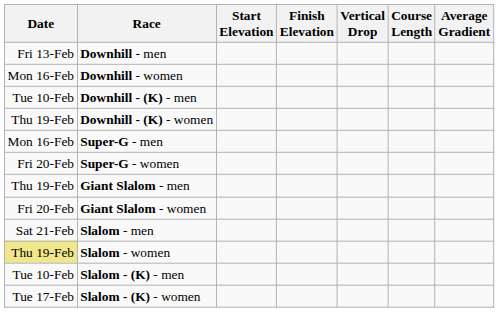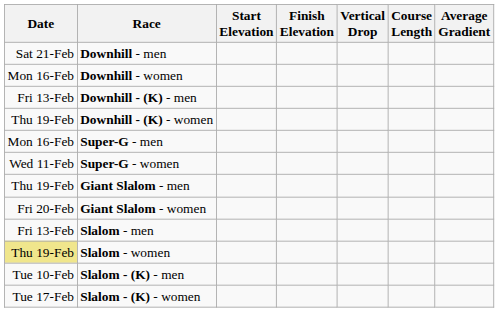 <table class="wikitable" style="text-align:right; font-size:95%;">
 <tr>
 <th>Date</th>
 <th>Race</th>
 <th>Start<br>Elevation</th>
 <th>Finish<br>Elevation</th>
 <th>Vertical<br>Drop</th>
 <th>Course<br>Length</th>
 <th>Average<br>Gradient</th>
 </tr>
 <tr>
-<td>Fri 13-Feb</td>
+<td>Sat 21-Feb</td>
 <td align=left><strong>Downhill</strong> - men</td>
 <td> </td>
 <td> </td>
 <td> </td>
 <td> </td>
 <td align=center></td>
 </tr>
 <tr>
 <td>Mon 16-Feb</td>
 <td align=left><strong>Downhill</strong> - women</td>
 <td></td>
 <td></td>
 <td></td>
 <td></td>
 <td align=center></td>
 </tr>
 <tr>
-<td>Tue 10-Feb</td>
+<td>Fri 13-Feb</td>
 <td align=left><strong>Downhill - (K)</strong> - men</td>
 <td></td>
 <td></td>
 <td></td>
 <td></td>
 <td align=center></td>
 </tr>
 <tr>
 <td>Thu 19-Feb</td>
 <td align=left><strong>Downhill - (K)</strong> - women</td>
 <td></td>
 <td></td>
 <td></td>
 <td></td>
 <td align=center></td>
 </tr>
 <tr>
 <td>Mon 16-Feb</td>
 <td align=left><strong>Super-G</strong> - men</td>
 <td></td>
 <td></td>
 <td></td>
 <td></td>
 <td align=center></td>
 </tr>
 <tr>
-<td>Fri 20-Feb</td>
+<td>Wed 11-Feb</td>
 <td align=left><strong>Super-G</strong> - women</td>
 <td></td>
 <td></td>
 <td></td>
 <td></td>
 <td align=center></td>
 </tr>
 <tr>
 <td>Thu 19-Feb</td>
 <td align=left><strong>Giant Slalom</strong> - men</td>
 <td></td>
 <td></td>
 <td></td>
 <td></td>
 <td align=center></td>
 </tr>
 <tr>
 <td>Fri 20-Feb</td>
 <td align=left><strong>Giant Slalom</strong> - women</td>
 <td></td>
 <td></td>
 <td></td>
 <td></td>
 <td align=center></td>
 </tr>
 <tr>
-<td>Sat 21-Feb</td>
+<td>Fri 13-Feb</td>
 <td align=left><strong>Slalom</strong> - men</td>
 <td></td>
 <td></td>
 <td>   </td>
 <td></td>
 <td align=center></td>
 </tr>
 <tr>
 <td style="background: khaki;">Thu 19-Feb</td>
 <td align=left><strong>Slalom</strong> - women</td>
 <td></td>
 <td></td>
 <td>   </td>
 <td></td>
 <td align=center></td>
 </tr>
 <tr>
 <td>Tue 10-Feb</td>
 <td align=left><strong>Slalom - (K)</strong> - men</td>
 <td></td>
 <td></td>
 <td>   </td>
 <td></td>
 <td align=center></td>
 </tr>
 <tr>
 <td>Tue 17-Feb</td>
 <td align=left><strong>Slalom - (K)</strong> - women</td>
 <td></td>
 <td></td>
 <td>   </td>
 <td></td>
 <td align=center></td>
 </tr>
 </table>
